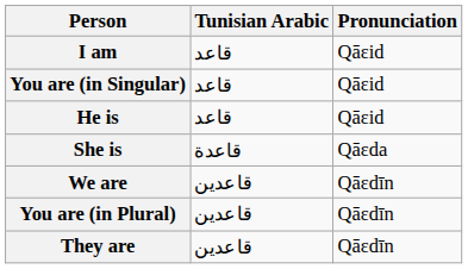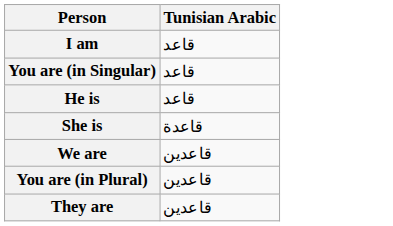 <table class="wikitable">
 <tr>
 <th>Person</th>
 <th>Tunisian Arabic</th>
-<th>Pronunciation</th>
 </tr>
 <tr>
 <th>I am</th>
 <td>قاعد</td>
-<td>Qāɛid</td>
 </tr>
 <tr>
 <th>You are (in Singular)</th>
 <td>قاعد</td>
-<td>Qāɛid</td>
 </tr>
 <tr>
 <th>He is</th>
 <td>قاعد</td>
-<td>Qāɛid</td>
 </tr>
 <tr>
 <th>She is</th>
 <td>قاعدة</td>
-<td>Qāɛda</td>
 </tr>
 <tr>
 <th>We are</th>
 <td>قاعدين</td>
-<td>Qāɛdīn</td>
 </tr>
 <tr>
 <th>You are (in Plural)</th>
 <td>قاعدين</td>
-<td>Qāɛdīn</td>
 </tr>
 <tr>
 <th>They are</th>
 <td>قاعدين</td>
-<td>Qāɛdīn</td>
 </tr>
 </table>
